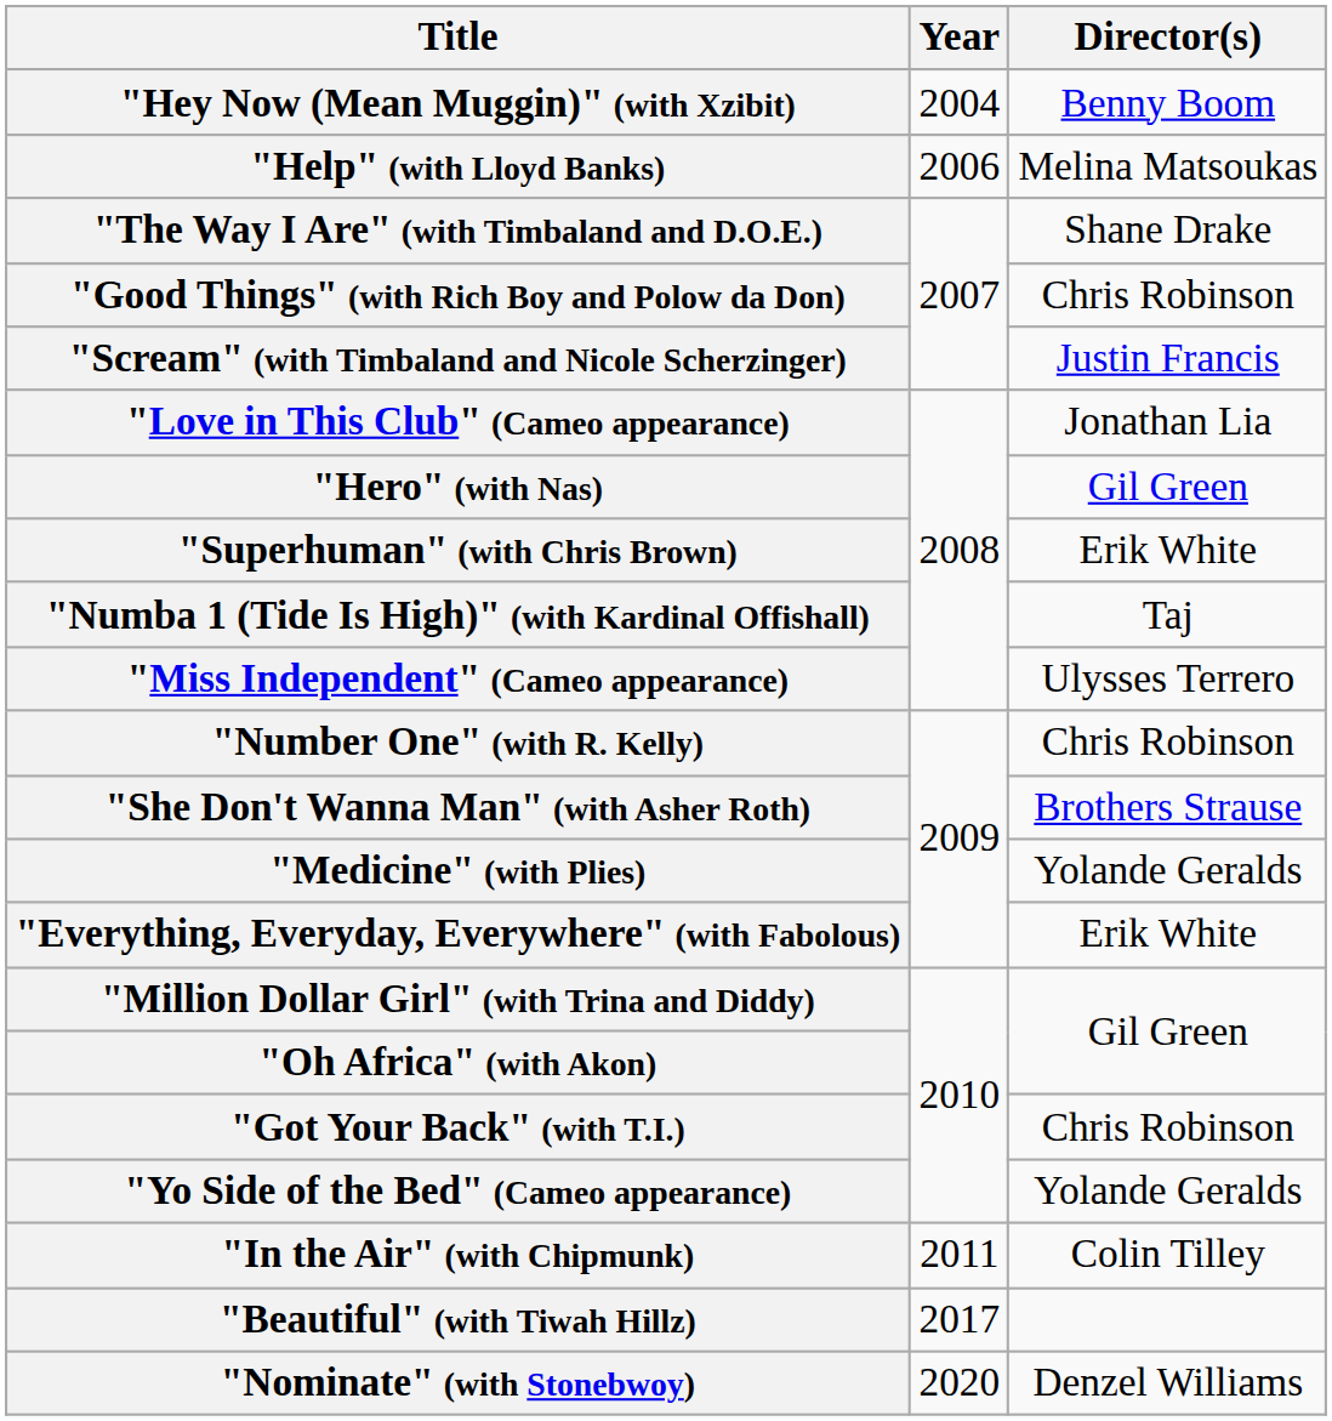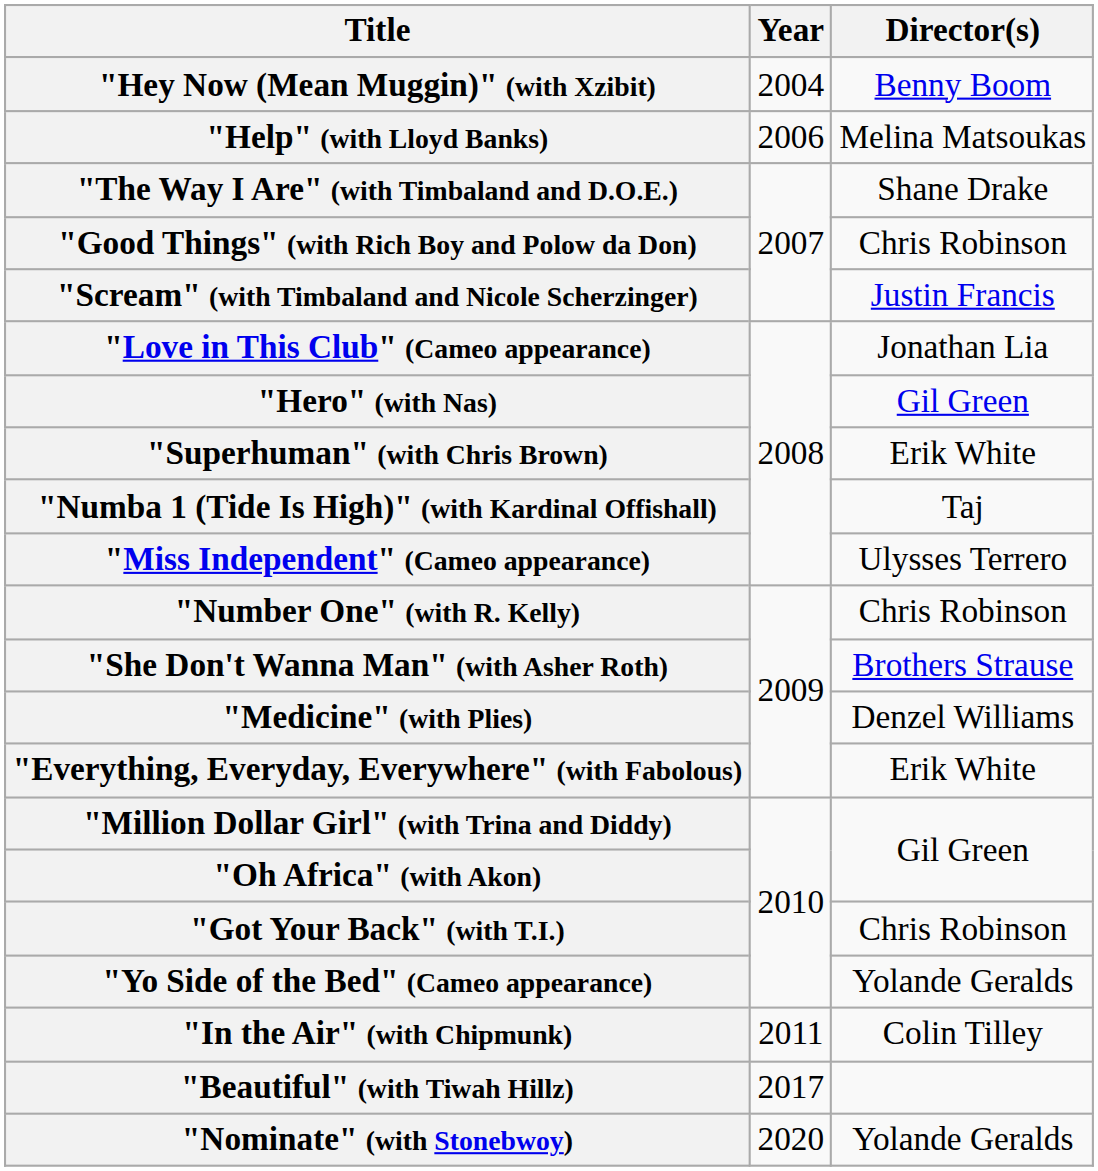 <table class="wikitable plainrowheaders" style="text-align:center;" border="1">
 <tr>
 <th scope="col">Title</th>
 <th scope="col">Year</th>
 <th scope="col">Director(s)</th>
 </tr>
 <tr>
 <th scope="row">"Hey Now (Mean Muggin)" <small>(with Xzibit)</small></th>
 <td>2004</td>
 <td><a href='#'>Benny Boom</a></td>
 </tr>
 <tr>
 <th scope="row">"Help" <small>(with Lloyd Banks)</small></th>
 <td>2006</td>
 <td>Melina Matsoukas</td>
 </tr>
 <tr>
 <th scope="row">"The Way I Are" <small>(with Timbaland and D.O.E.)</small></th>
 <td rowspan="3">2007</td>
 <td>Shane Drake</td>
 </tr>
 <tr>
 <th scope="row">"Good Things" <small>(with Rich Boy and Polow da Don)</small></th>
 <td>Chris Robinson</td>
 </tr>
 <tr>
 <th scope="row">"Scream" <small>(with Timbaland and Nicole Scherzinger)</small></th>
 <td><a href='#'>Justin Francis</a></td>
 </tr>
 <tr>
 <th scope="row">"<a href='#'>Love in This Club</a>" <small>(Cameo appearance)</small></th>
 <td rowspan="5">2008</td>
 <td>Jonathan Lia</td>
 </tr>
 <tr>
 <th scope="row">"Hero" <small>(with Nas)</small></th>
 <td><a href='#'>Gil Green</a></td>
 </tr>
 <tr>
 <th scope="row">"Superhuman" <small>(with Chris Brown)</small></th>
 <td>Erik White</td>
 </tr>
 <tr>
 <th scope="row">"Numba 1 (Tide Is High)" <small>(with Kardinal Offishall)</small></th>
 <td>Taj</td>
 </tr>
 <tr>
 <th scope="row">"<a href='#'>Miss Independent</a>" <small>(Cameo appearance)</small></th>
 <td>Ulysses Terrero</td>
 </tr>
 <tr>
 <th scope="row">"Number One" <small>(with R. Kelly)</small></th>
 <td rowspan="4">2009</td>
 <td>Chris Robinson</td>
 </tr>
 <tr>
 <th scope="row">"She Don't Wanna Man" <small>(with Asher Roth)</small></th>
 <td><a href='#'>Brothers Strause</a></td>
 </tr>
 <tr>
 <th scope="row">"Medicine" <small>(with Plies)</small></th>
-<td>Yolande Geralds</td>
+<td>Denzel Williams</td>
 </tr>
 <tr>
 <th scope="row">"Everything, Everyday, Everywhere" <small>(with Fabolous)</small></th>
 <td>Erik White</td>
 </tr>
 <tr>
 <th scope="row">"Million Dollar Girl" <small>(with Trina and Diddy)</small></th>
 <td rowspan="4">2010</td>
 <td rowspan="2">Gil Green</td>
 </tr>
 <tr>
 <th scope="row">"Oh Africa" <small>(with Akon)</small></th>
 </tr>
 <tr>
 <th scope="row">"Got Your Back" <small>(with T.I.)</small></th>
 <td>Chris Robinson</td>
 </tr>
 <tr>
 <th scope="row">"Yo Side of the Bed" <small>(Cameo appearance)</small></th>
 <td>Yolande Geralds</td>
 </tr>
 <tr>
 <th scope="row">"In the Air" <small>(with Chipmunk)</small></th>
 <td>2011</td>
 <td>Colin Tilley</td>
 </tr>
 <tr>
 <th scope="row">"Beautiful" <small>(with Tiwah Hillz)</small></th>
 <td>2017</td>
 <td></td>
 </tr>
 <tr>
 <th scope="row">"Nominate" <small>(with <a href='#'>Stonebwoy</a>)</small></th>
 <td>2020</td>
-<td>Denzel Williams</td>
+<td>Yolande Geralds</td>
 </tr>
 </table>
